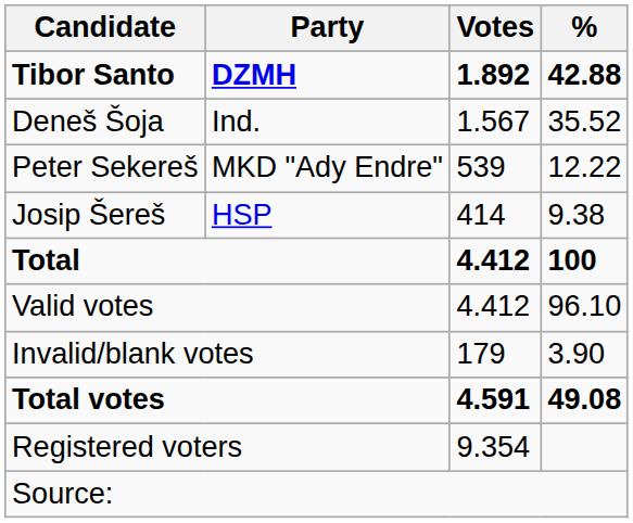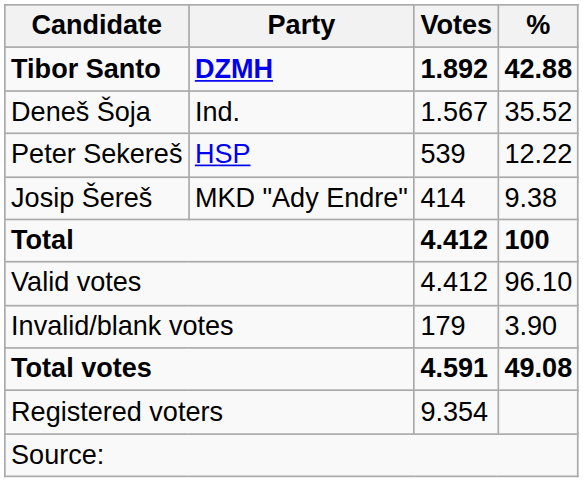 <table class="wikitable" style="text-align: left;">
 <tr>
 <th>Candidate</th>
 <th>Party</th>
 <th>Votes</th>
 <th>%</th>
 </tr>
 <tr>
 <td><strong>Tibor Santo</strong></td>
 <td><a href='#'><strong>DZMH</strong></a></td>
 <td><strong>1.892</strong></td>
 <td><strong>42.88</strong></td>
 </tr>
 <tr>
 <td>Deneš Šoja</td>
 <td>Ind.</td>
 <td>1.567</td>
 <td>35.52</td>
 </tr>
 <tr>
 <td>Peter Sekereš</td>
-<td>MKD "Ady Endre"</td>
+<td><a href='#'>HSP</a></td>
 <td>539</td>
 <td>12.22</td>
 </tr>
 <tr>
 <td>Josip Šereš</td>
-<td><a href='#'>HSP</a></td>
+<td>MKD "Ady Endre"</td>
 <td>414</td>
 <td>9.38</td>
 </tr>
 <tr>
 <td colspan="2"><strong>Total</strong></td>
 <td><strong>4.412</strong></td>
 <td><strong>100</strong></td>
 </tr>
 <tr>
 <td colspan="2">Valid votes</td>
 <td>4.412</td>
 <td>96.10</td>
 </tr>
 <tr>
 <td colspan="2">Invalid/blank votes</td>
 <td>179</td>
 <td>3.90</td>
 </tr>
 <tr>
 <td colspan="2"><strong>Total votes</strong></td>
 <td><strong>4.591</strong></td>
 <td><strong>49.08</strong></td>
 </tr>
 <tr>
 <td colspan="2">Registered voters</td>
 <td>9.354</td>
 <td></td>
 </tr>
 <tr>
 <td colspan="4">Source: </td>
 </tr>
 </table>
